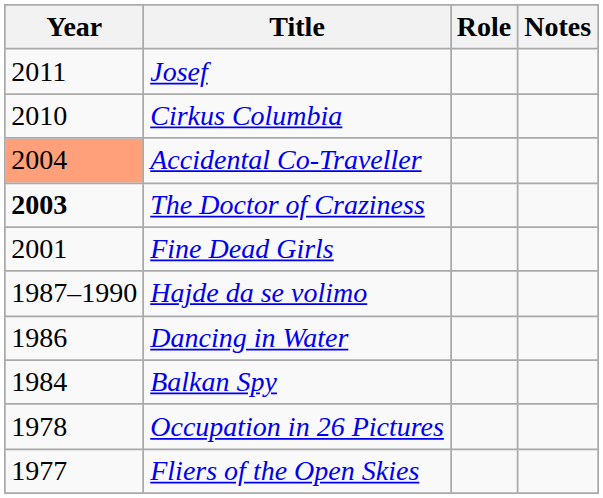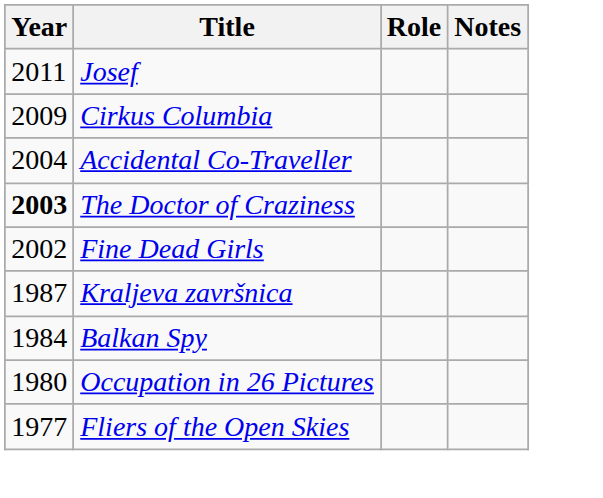 <table class="wikitable sortable">
 <tr>
 <th>Year</th>
 <th>Title</th>
 <th>Role</th>
 <th>Notes</th>
 </tr>
 <tr>
 <td>2011</td>
 <td><em><a href='#'>Josef</a></em></td>
 <td></td>
 <td></td>
 </tr>
 <tr>
-<td>2010</td>
+<td>2009</td>
 <td><em><a href='#'>Cirkus Columbia</a></em></td>
 <td></td>
 <td></td>
 </tr>
 <tr>
-<td style="background: lightsalmon;">2004</td>
+<td>2004</td>
 <td><em><a href='#'>Accidental Co-Traveller</a></em></td>
 <td></td>
 <td></td>
 </tr>
 <tr>
 <td><strong>2003</strong></td>
 <td><em><a href='#'>The Doctor of Craziness</a></em></td>
 <td></td>
 <td></td>
 </tr>
 <tr>
-<td>2001</td>
+<td>2002</td>
 <td><em><a href='#'>Fine Dead Girls</a></em></td>
 <td></td>
 <td></td>
 </tr>
 <tr>
-<td>1987–1990</td>
-<td><em><a href='#'>Hajde da se volimo</a></em></td>
-<td></td>
-<td></td>
-</tr>
-<tr>
-<td>1986</td>
-<td><em><a href='#'>Dancing in Water</a></em></td>
+<td>1987</td>
+<td><em><a href='#'>Kraljeva završnica</a></em></td>
 <td></td>
 <td></td>
 </tr>
 <tr>
 <td>1984</td>
 <td><em><a href='#'>Balkan Spy</a></em></td>
 <td></td>
 <td></td>
 </tr>
 <tr>
-<td>1978</td>
+<td>1980</td>
 <td><em><a href='#'>Occupation in 26 Pictures</a></em></td>
 <td></td>
 <td></td>
 </tr>
 <tr>
 <td>1977</td>
 <td><em><a href='#'>Fliers of the Open Skies</a></em></td>
 <td></td>
 <td></td>
 </tr>
 </table>
